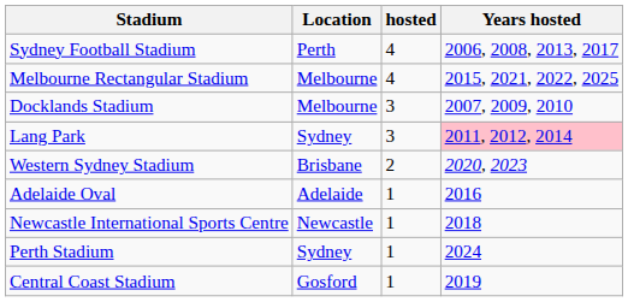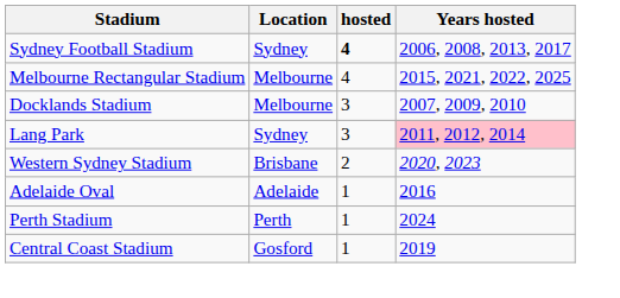 <table class="wikitable sortable">
 <tr>
 <th>Stadium</th>
 <th>Location</th>
 <th> hosted</th>
 <th>Years hosted</th>
 </tr>
 <tr>
 <td><a href='#'>Sydney Football Stadium</a></td>
-<td><a href='#'>Perth</a></td>
-<td>4</td>
+<td><a href='#'>Sydney</a></td>
+<td><strong>4</strong></td>
 <td><a href='#'>2006</a>, <a href='#'>2008</a>, <a href='#'>2013</a>, <a href='#'>2017</a></td>
 </tr>
 <tr>
 <td><a href='#'>Melbourne Rectangular Stadium</a></td>
 <td><a href='#'>Melbourne</a></td>
 <td>4</td>
 <td><a href='#'>2015</a>, <a href='#'>2021</a>, <a href='#'>2022</a>, <a href='#'>2025</a></td>
 </tr>
 <tr>
 <td><a href='#'>Docklands Stadium</a></td>
 <td><a href='#'>Melbourne</a></td>
 <td>3</td>
 <td><a href='#'>2007</a>, <a href='#'>2009</a>, <a href='#'>2010</a></td>
 </tr>
 <tr>
 <td><a href='#'>Lang Park</a></td>
 <td><a href='#'>Sydney</a></td>
 <td>3</td>
 <td style="background: pink;"><a href='#'>2011</a>, <a href='#'>2012</a>, <a href='#'>2014</a></td>
 </tr>
 <tr>
 <td><a href='#'>Western Sydney Stadium</a></td>
 <td><a href='#'>Brisbane</a></td>
 <td>2</td>
 <td><em><a href='#'>2020</a></em>, <em><a href='#'>2023</a></em></td>
 </tr>
 <tr>
 <td><a href='#'>Adelaide Oval</a></td>
 <td><a href='#'>Adelaide</a></td>
 <td>1</td>
 <td><a href='#'>2016</a></td>
 </tr>
 <tr>
-<td><a href='#'>Newcastle International Sports Centre</a></td>
-<td><a href='#'>Newcastle</a></td>
-<td>1</td>
-<td><a href='#'>2018</a></td>
-</tr>
-<tr>
 <td><a href='#'>Perth Stadium</a></td>
-<td><a href='#'>Sydney</a></td>
+<td><a href='#'>Perth</a></td>
 <td>1</td>
 <td><a href='#'>2024</a></td>
 </tr>
 <tr>
 <td><a href='#'>Central Coast Stadium</a></td>
 <td><a href='#'>Gosford</a></td>
 <td>1</td>
 <td><a href='#'>2019</a></td>
 </tr>
 </table>
